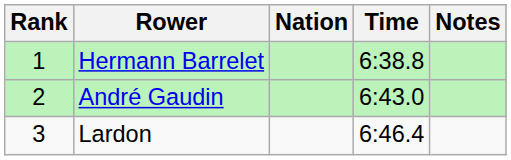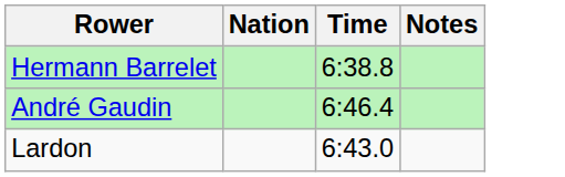 <table class="wikitable sortable" style="text-align:center">
 <tr>
-<th>Rank</th>
 <th>Rower</th>
 <th>Nation</th>
 <th>Time</th>
 <th>Notes</th>
 </tr>
 <tr bgcolor=bbf3bb>
-<td>1</td>
 <td align=left><a href='#'>Hermann Barrelet</a></td>
 <td align=left></td>
 <td>6:38.8</td>
 <td></td>
 </tr>
 <tr bgcolor=bbf3bb>
-<td>2</td>
 <td align=left><a href='#'>André Gaudin</a></td>
+<td align=left></td>
+<td>6:46.4</td>
+<td></td>
+</tr>
+<tr>
+<td align=left>Lardon</td>
 <td align=left></td>
 <td>6:43.0</td>
 <td></td>
 </tr>
-<tr>
-<td>3</td>
-<td align=left>Lardon</td>
-<td align=left></td>
-<td>6:46.4</td>
-<td></td>
-</tr>
 </table>
